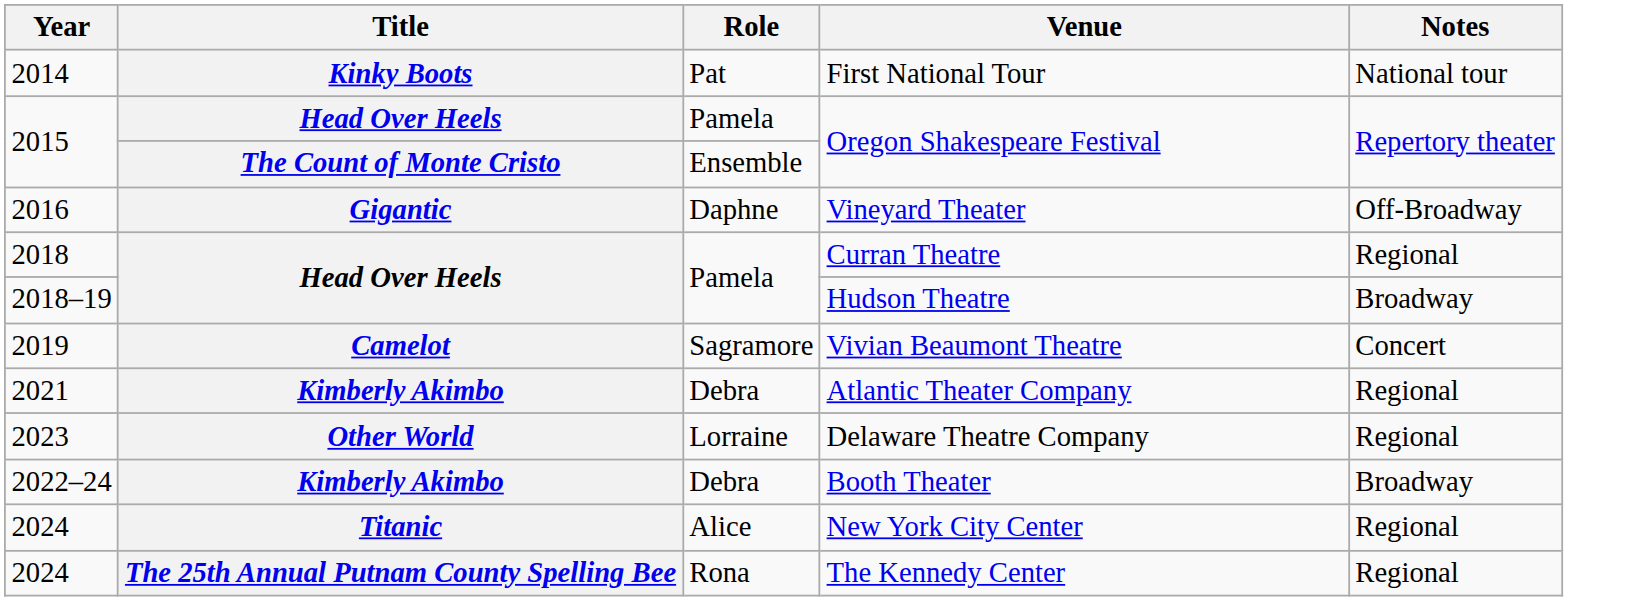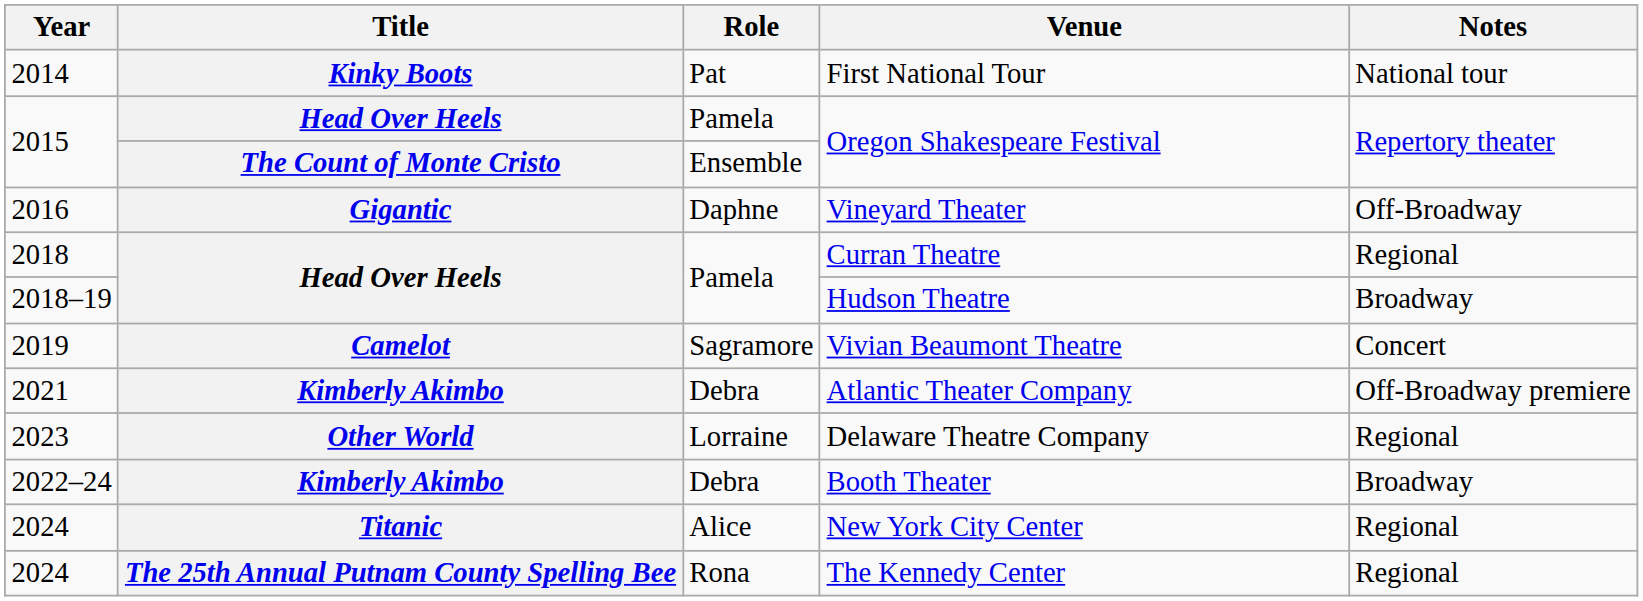 <table class="wikitable plainrowheaders sortable">
 <tr>
 <th scope="col">Year</th>
 <th scope="col">Title</th>
 <th scope="col">Role</th>
 <th scope="col" style="width:18em" class="unsortable">Venue</th>
 <th scope="col" class="unsortable">Notes</th>
 </tr>
 <tr>
 <td>2014</td>
 <th scope="row"><a href='#'><em>Kinky Boots</em></a></th>
 <td>Pat</td>
 <td>First National Tour</td>
 <td>National tour</td>
 </tr>
 <tr>
 <td rowspan="2">2015</td>
 <th scope="row"><em><a href='#'>Head Over Heels</a></em></th>
 <td>Pamela</td>
 <td rowspan="2"><a href='#'>Oregon Shakespeare Festival</a></td>
 <td rowspan="2"><a href='#'>Repertory theater</a></td>
 </tr>
 <tr>
 <th scope="row"><em><a href='#'>The Count of Monte Cristo</a></em></th>
 <td>Ensemble</td>
 </tr>
 <tr>
 <td>2016</td>
 <th scope="row"><em><a href='#'>Gigantic</a></em></th>
 <td>Daphne</td>
 <td><a href='#'>Vineyard Theater</a></td>
 <td>Off-Broadway</td>
 </tr>
 <tr>
 <td>2018</td>
 <th scope="row" rowspan="2"><em>Head Over Heels</em></th>
 <td rowspan="2">Pamela</td>
 <td><a href='#'>Curran Theatre</a></td>
 <td>Regional</td>
 </tr>
 <tr>
 <td>2018–19</td>
 <td><a href='#'>Hudson Theatre</a></td>
 <td>Broadway</td>
 </tr>
 <tr>
 <td>2019</td>
 <th scope=row><a href='#'><em>Camelot</em></a></th>
 <td>Sagramore</td>
 <td><a href='#'>Vivian Beaumont Theatre</a></td>
 <td>Concert</td>
 </tr>
 <tr>
 <td>2021</td>
 <th scope="row"><em><a href='#'>Kimberly Akimbo</a></em></th>
 <td>Debra</td>
 <td><a href='#'>Atlantic Theater Company</a></td>
-<td>Regional</td>
+<td>Off-Broadway premiere</td>
 </tr>
 <tr>
 <td>2023</td>
 <th scope="row"><em><a href='#'>Other World</a></em></th>
 <td>Lorraine</td>
 <td>Delaware Theatre Company</td>
 <td>Regional</td>
 </tr>
 <tr>
 <td>2022–24</td>
 <th scope="row"><em><a href='#'>Kimberly Akimbo</a></em></th>
 <td>Debra</td>
 <td><a href='#'>Booth Theater</a></td>
 <td>Broadway</td>
 </tr>
 <tr>
 <td>2024</td>
 <th scope="row"><a href='#'><em>Titanic</em></a></th>
 <td>Alice</td>
 <td><a href='#'>New York City Center</a></td>
 <td>Regional</td>
 </tr>
 <tr>
 <td>2024</td>
 <th scope="row"><em><a href='#'>The 25th Annual Putnam County Spelling Bee</a></em></th>
 <td>Rona</td>
 <td><a href='#'>The Kennedy Center</a></td>
 <td>Regional</td>
 </tr>
 </table>
